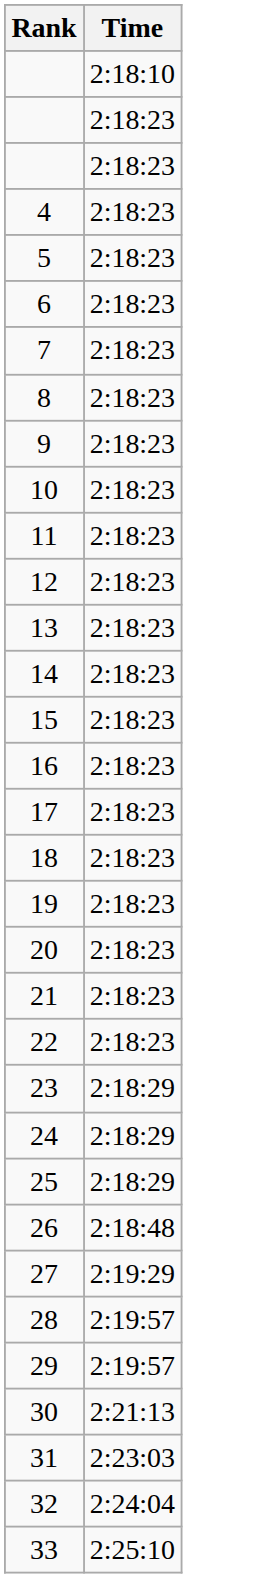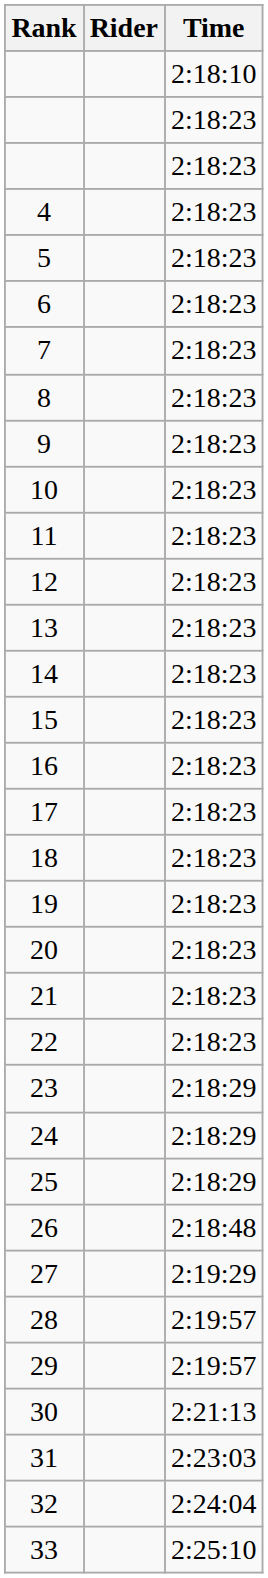 <table class="wikitable" style="font-size:95%" style="width:35em;">
 <tr>
 <th>Rank</th>
+<th>Rider</th>
 <th>Time</th>
 </tr>
 <tr>
 <td align=center></td>
+<td></td>
 <td>2:18:10</td>
 </tr>
 <tr>
 <td align=center></td>
+<td></td>
 <td>2:18:23</td>
 </tr>
 <tr>
 <td align=center></td>
+<td></td>
 <td>2:18:23</td>
 </tr>
 <tr>
 <td align=center>4</td>
+<td></td>
 <td>2:18:23</td>
 </tr>
 <tr>
 <td align=center>5</td>
+<td></td>
 <td>2:18:23</td>
 </tr>
 <tr>
 <td align=center>6</td>
+<td></td>
 <td>2:18:23</td>
 </tr>
 <tr>
 <td align=center>7</td>
+<td></td>
 <td>2:18:23</td>
 </tr>
 <tr>
 <td align=center>8</td>
+<td></td>
 <td>2:18:23</td>
 </tr>
 <tr>
 <td align=center>9</td>
+<td></td>
 <td>2:18:23</td>
 </tr>
 <tr>
 <td align=center>10</td>
+<td></td>
 <td>2:18:23</td>
 </tr>
 <tr>
 <td align=center>11</td>
+<td></td>
 <td>2:18:23</td>
 </tr>
 <tr>
 <td align=center>12</td>
+<td></td>
 <td>2:18:23</td>
 </tr>
 <tr>
 <td align=center>13</td>
+<td></td>
 <td>2:18:23</td>
 </tr>
 <tr>
 <td align=center>14</td>
+<td></td>
 <td>2:18:23</td>
 </tr>
 <tr>
 <td align=center>15</td>
+<td></td>
 <td>2:18:23</td>
 </tr>
 <tr>
 <td align=center>16</td>
+<td></td>
 <td>2:18:23</td>
 </tr>
 <tr>
 <td align=center>17</td>
+<td></td>
 <td>2:18:23</td>
 </tr>
 <tr>
 <td align=center>18</td>
+<td></td>
 <td>2:18:23</td>
 </tr>
 <tr>
 <td align=center>19</td>
+<td></td>
 <td>2:18:23</td>
 </tr>
 <tr>
 <td align=center>20</td>
+<td></td>
 <td>2:18:23</td>
 </tr>
 <tr>
 <td align=center>21</td>
+<td></td>
 <td>2:18:23</td>
 </tr>
 <tr>
 <td align=center>22</td>
+<td></td>
 <td>2:18:23</td>
 </tr>
 <tr>
 <td align=center>23</td>
+<td></td>
 <td>2:18:29</td>
 </tr>
 <tr>
 <td align=center>24</td>
+<td></td>
 <td>2:18:29</td>
 </tr>
 <tr>
 <td align=center>25</td>
+<td></td>
 <td>2:18:29</td>
 </tr>
 <tr>
 <td align=center>26</td>
+<td></td>
 <td>2:18:48</td>
 </tr>
 <tr>
 <td align=center>27</td>
+<td></td>
 <td>2:19:29</td>
 </tr>
 <tr>
 <td align=center>28</td>
+<td></td>
 <td>2:19:57</td>
 </tr>
 <tr>
 <td align=center>29</td>
+<td></td>
 <td>2:19:57</td>
 </tr>
 <tr>
 <td align=center>30</td>
+<td></td>
 <td>2:21:13</td>
 </tr>
 <tr>
 <td align=center>31</td>
+<td></td>
 <td>2:23:03</td>
 </tr>
 <tr>
 <td align=center>32</td>
+<td></td>
 <td>2:24:04</td>
 </tr>
 <tr>
 <td align=center>33</td>
+<td></td>
 <td>2:25:10</td>
 </tr>
 </table>
